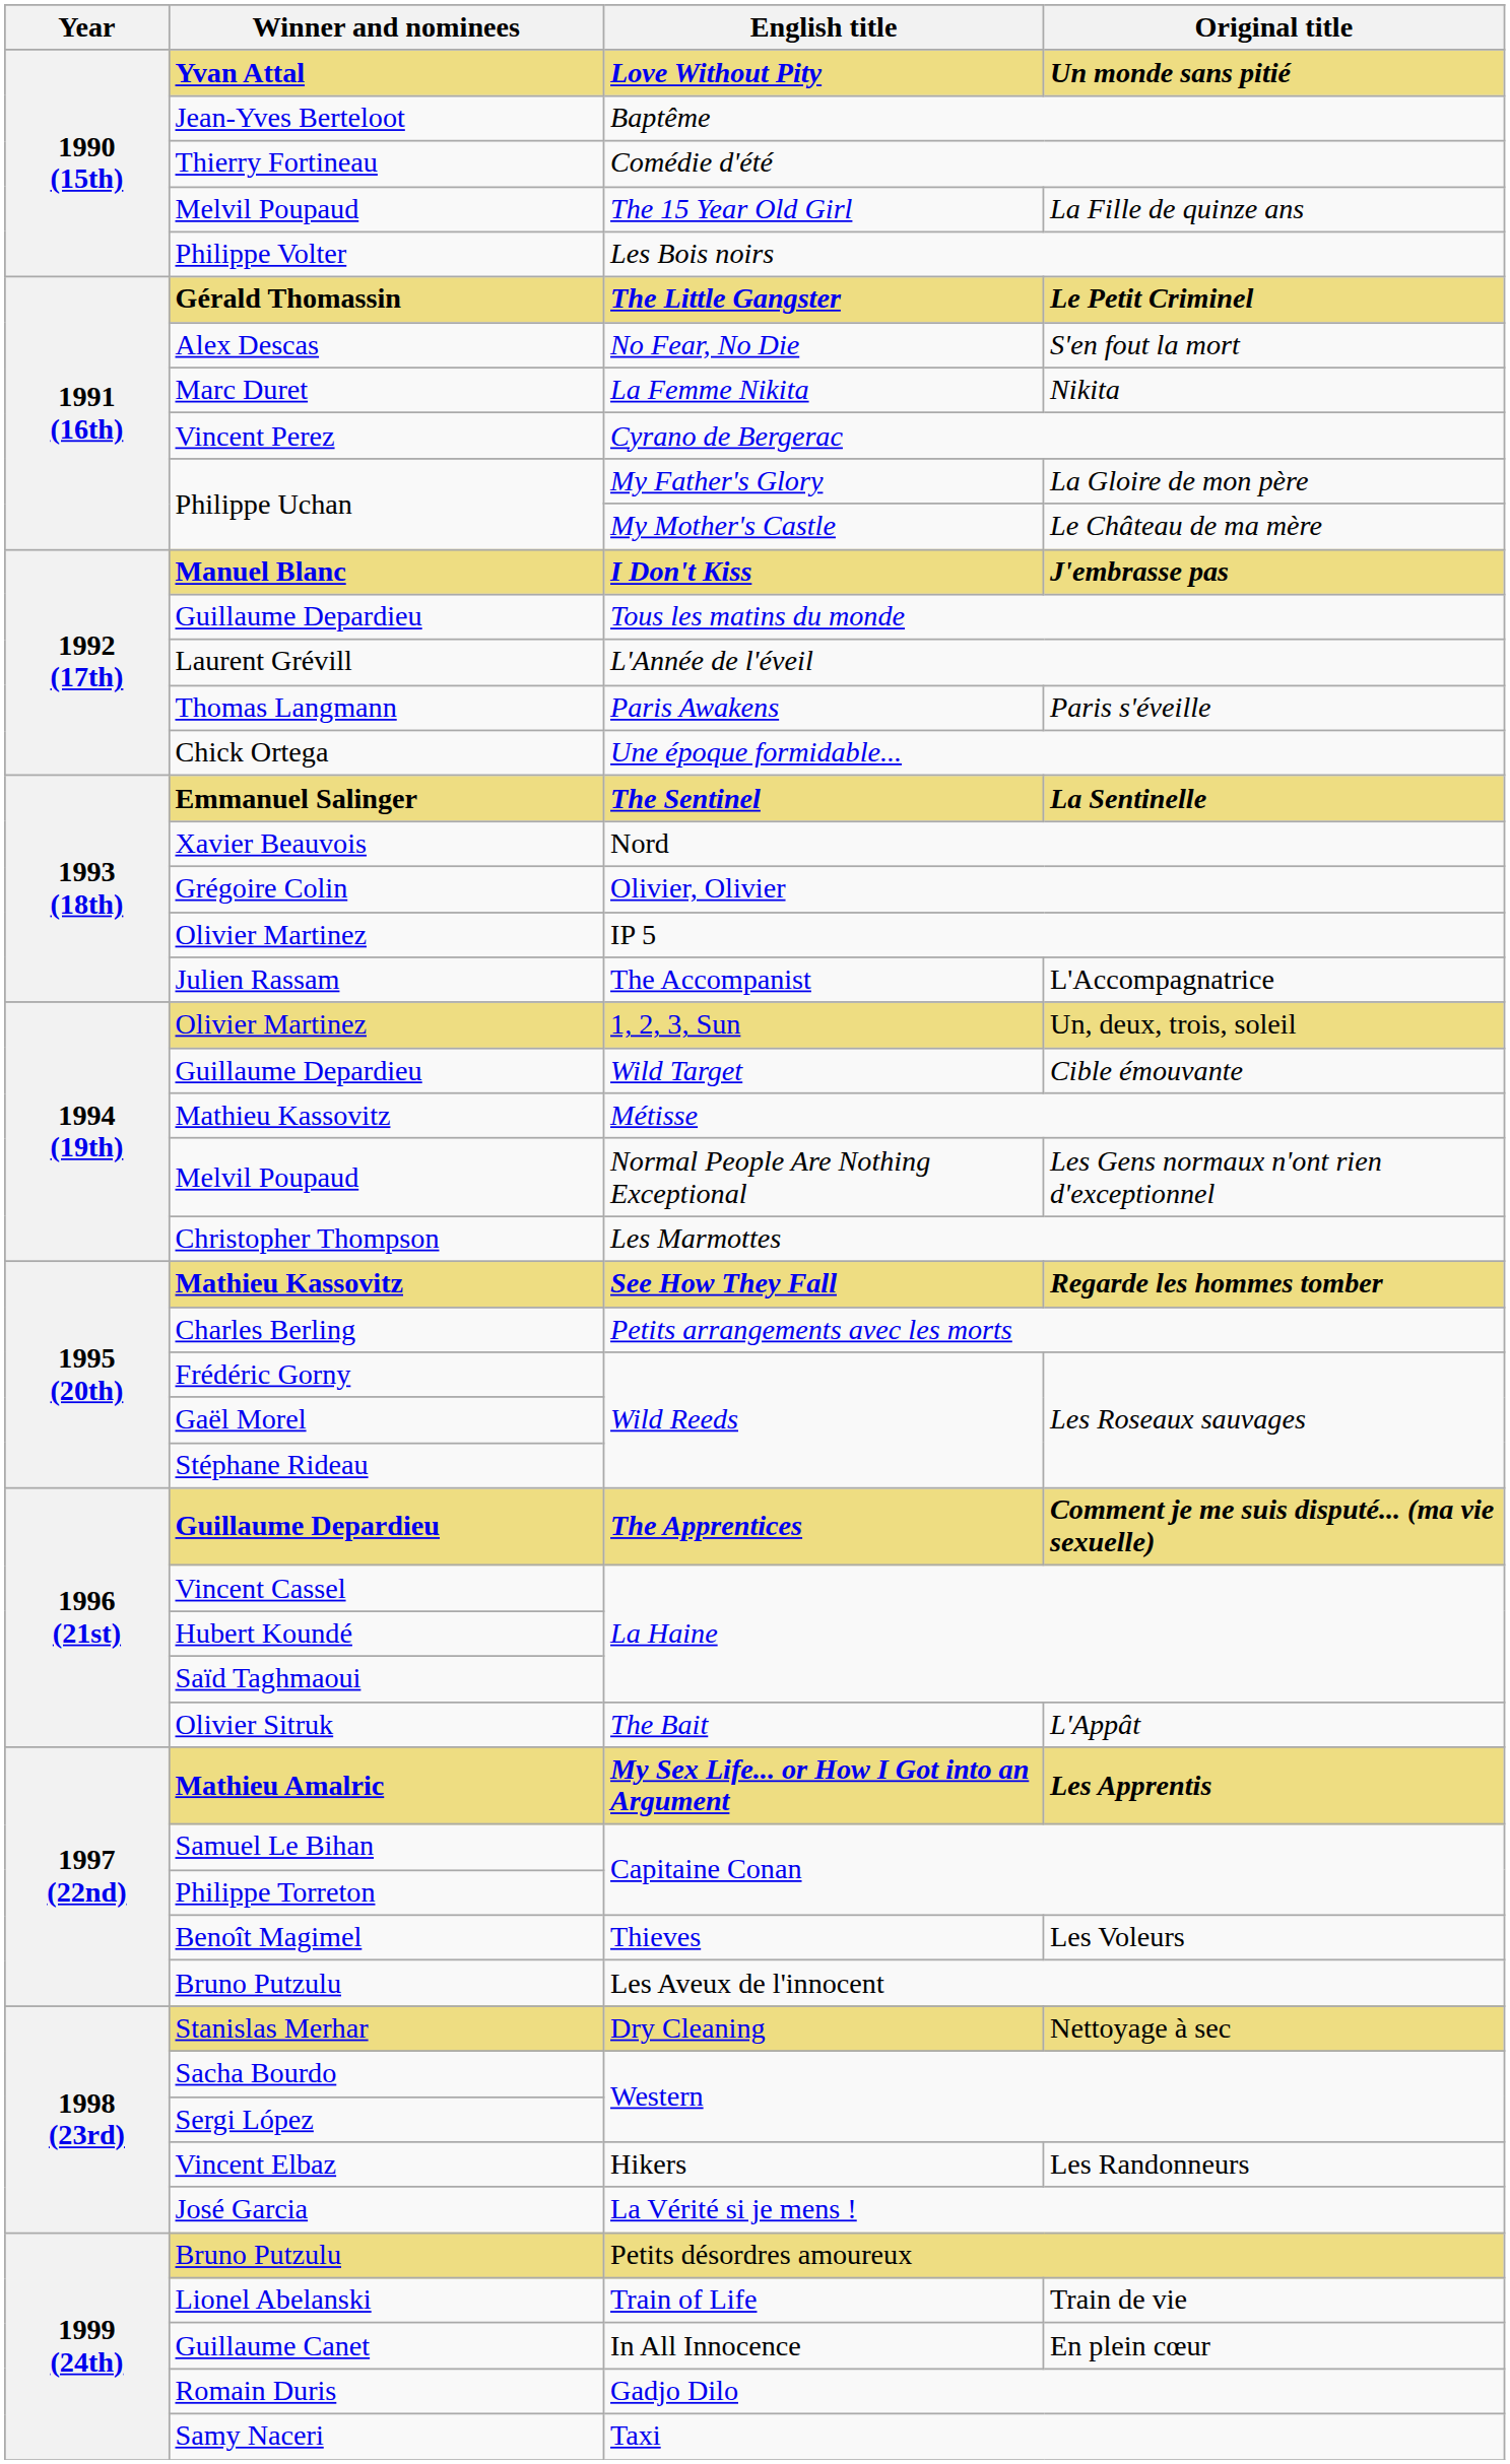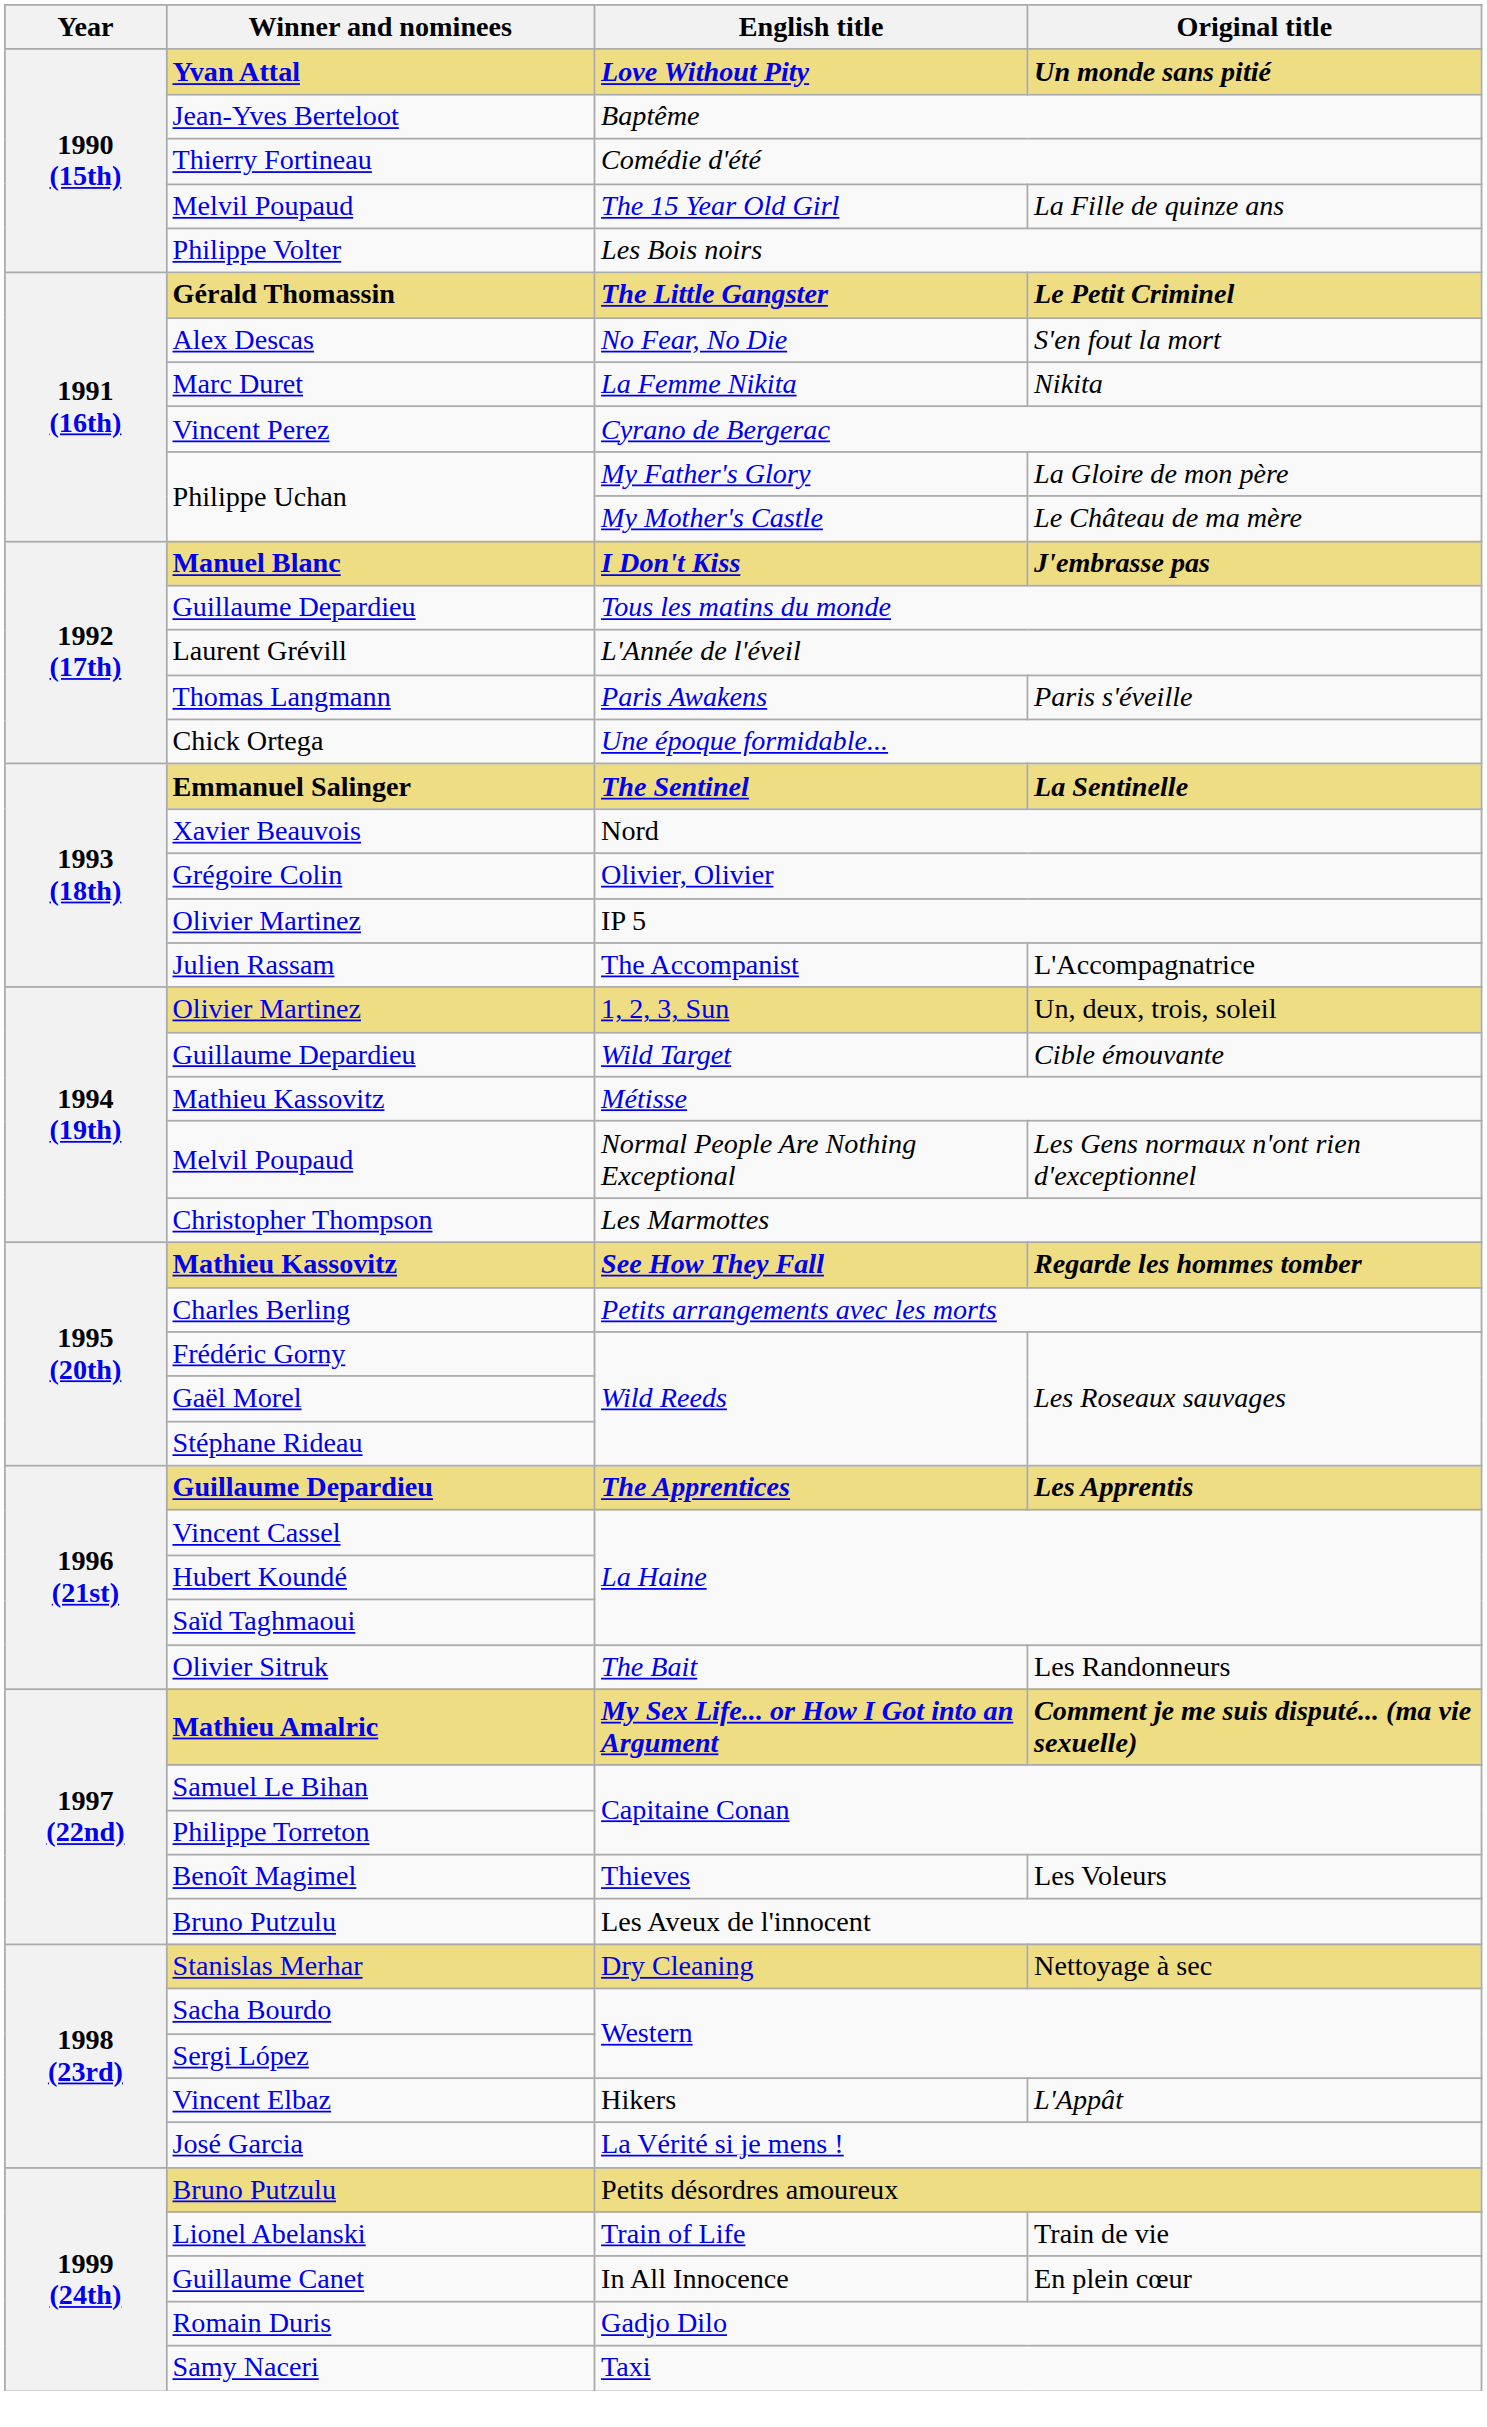 <table class="wikitable" width="95%" cellpadding="5">
 <tr>
 <th width="100">Year</th>
 <th width="300">Winner and nominees</th>
 <th width="300">English title</th>
 <th width="300">Original title</th>
 </tr>
 <tr>
 <th rowspan="5" style="text-align:center;">1990<br><a href='#'>(15th)</a></th>
 <td style="background:#eedd82;"><strong><a href='#'>Yvan Attal</a></strong></td>
 <td style="background:#eedd82;"><strong><em><a href='#'>Love Without Pity</a></em></strong></td>
 <td style="background:#eedd82;"><strong><em>Un monde sans pitié</em></strong></td>
 </tr>
 <tr>
 <td><a href='#'>Jean-Yves Berteloot</a></td>
 <td colspan="2"><em>Baptême</em></td>
 </tr>
 <tr>
 <td><a href='#'>Thierry Fortineau</a></td>
 <td colspan="2"><em>Comédie d'été</em></td>
 </tr>
 <tr>
 <td><a href='#'>Melvil Poupaud</a></td>
 <td><em><a href='#'>The 15 Year Old Girl</a></em></td>
 <td><em> La Fille de quinze ans</em></td>
 </tr>
 <tr>
 <td><a href='#'>Philippe Volter</a></td>
 <td colspan="2"><em>Les Bois noirs</em></td>
 </tr>
 <tr>
 <th rowspan="6" style="text-align:center;">1991<br><a href='#'>(16th)</a></th>
 <td style="background:#eedd82;"><strong>Gérald Thomassin</strong></td>
 <td style="background:#eedd82;"><strong><em><a href='#'>The Little Gangster</a></em></strong></td>
 <td style="background:#eedd82;"><strong><em>Le Petit Criminel</em></strong></td>
 </tr>
 <tr>
 <td><a href='#'>Alex Descas</a></td>
 <td><em><a href='#'>No Fear, No Die</a></em></td>
 <td><em>S'en fout la mort</em></td>
 </tr>
 <tr>
 <td><a href='#'>Marc Duret</a></td>
 <td><em><a href='#'>La Femme Nikita</a></em></td>
 <td><em>Nikita</em></td>
 </tr>
 <tr>
 <td><a href='#'>Vincent Perez</a></td>
 <td colspan="2"><em><a href='#'>Cyrano de Bergerac</a></em></td>
 </tr>
 <tr>
 <td rowspan="2">Philippe Uchan</td>
 <td><em><a href='#'>My Father's Glory</a></em></td>
 <td><em> La Gloire de mon père</em></td>
 </tr>
 <tr>
 <td><em><a href='#'>My Mother's Castle</a></em></td>
 <td><em> Le Château de ma mère</em></td>
 </tr>
 <tr>
 <th rowspan="5" style="text-align:center;">1992<br><a href='#'>(17th)</a></th>
 <td style="background:#eedd82;"><strong><a href='#'>Manuel Blanc</a></strong></td>
 <td style="background:#eedd82;"><strong><em><a href='#'>I Don't Kiss</a></em></strong></td>
 <td style="background:#eedd82;"><strong><em>J'embrasse pas</em></strong></td>
 </tr>
 <tr>
 <td><a href='#'>Guillaume Depardieu</a></td>
 <td colspan="2"><em><a href='#'>Tous les matins du monde</a></em></td>
 </tr>
 <tr>
 <td>Laurent Grévill</td>
 <td colspan="2"><em>L'Année de l'éveil</em></td>
 </tr>
 <tr>
 <td><a href='#'>Thomas Langmann</a></td>
 <td><em><a href='#'>Paris Awakens</a></em></td>
 <td><em>Paris s'éveille</em></td>
 </tr>
 <tr>
 <td>Chick Ortega</td>
 <td colspan="2"><em><a href='#'>Une époque formidable...</a></em></td>
 </tr>
 <tr>
 <th rowspan="5" style="text-align:center;">1993<br><a href='#'>(18th)</a></th>
 <td style="background:#eedd82;"><strong>Emmanuel Salinger</strong></td>
 <td style="background:#eedd82;"><em><a href='#'><strong>The Sentinel</strong></a></em></td>
 <td style="background:#eedd82;"><em> <strong>La Sentinelle<strong><em></td>
 </tr>
 <tr>
 <td><a href='#'>Xavier Beauvois</a></td>
 <td colspan="2"></em>Nord<em></td>
 </tr>
 <tr>
 <td><a href='#'>Grégoire Colin</a></td>
 <td colspan="2"></em><a href='#'>Olivier, Olivier</a><em></td>
 </tr>
 <tr>
 <td><a href='#'>Olivier Martinez</a></td>
 <td colspan="2"></em>IP 5<em></td>
 </tr>
 <tr>
 <td><a href='#'>Julien Rassam</a></td>
 <td></em><a href='#'>The Accompanist</a><em></td>
 <td></em>L'Accompagnatrice<em></td>
 </tr>
 <tr>
 <th rowspan="5" style="text-align:center;">1994<br><a href='#'>(19th)</a></th>
 <td style="background:#eedd82;"></strong><a href='#'>Olivier Martinez</a><strong></td>
 <td style="background:#eedd82;"></em></strong><a href='#'>1, 2, 3, Sun</a><strong><em></td>
 <td style="background:#eedd82;"></em> </strong>Un, deux, trois, soleil</em></strong></td>
 </tr>
 <tr>
 <td><a href='#'>Guillaume Depardieu</a></td>
 <td><em><a href='#'>Wild Target</a></em></td>
 <td><em>Cible émouvante</em></td>
 </tr>
 <tr>
 <td><a href='#'>Mathieu Kassovitz</a></td>
 <td colspan="2"><em><a href='#'>Métisse</a></em></td>
 </tr>
 <tr>
 <td><a href='#'>Melvil Poupaud</a></td>
 <td><em>Normal People Are Nothing Exceptional</em></td>
 <td><em>Les Gens normaux n'ont rien d'exceptionnel</em></td>
 </tr>
 <tr>
 <td><a href='#'>Christopher Thompson</a></td>
 <td colspan="2"><em>Les Marmottes</em></td>
 </tr>
 <tr>
 <th rowspan="5" style="text-align:center;">1995<br><a href='#'>(20th)</a></th>
 <td style="background:#eedd82;"><strong><a href='#'>Mathieu Kassovitz</a></strong></td>
 <td style="background:#eedd82;"><strong><em><a href='#'>See How They Fall</a></em></strong></td>
 <td style="background:#eedd82;"><strong><em>Regarde les hommes tomber</em></strong></td>
 </tr>
 <tr>
 <td><a href='#'>Charles Berling</a></td>
 <td colspan="2"><em><a href='#'>Petits arrangements avec les morts</a></em></td>
 </tr>
 <tr>
 <td><a href='#'>Frédéric Gorny</a></td>
 <td rowspan="3"><em><a href='#'>Wild Reeds</a></em></td>
 <td rowspan="3"><em>Les Roseaux sauvages</em></td>
 </tr>
 <tr>
 <td><a href='#'>Gaël Morel</a></td>
 </tr>
 <tr>
 <td><a href='#'>Stéphane Rideau</a></td>
 </tr>
 <tr>
 <th rowspan="5" style="text-align:center;">1996<br><a href='#'>(21st)</a></th>
 <td style="background:#eedd82;"><strong><a href='#'>Guillaume Depardieu</a></strong></td>
 <td style="background:#eedd82;"><strong><em><a href='#'>The Apprentices</a></em></strong></td>
-<td style="background:#eedd82;"><em> <strong>Comment je me suis disputé... (ma vie sexuelle)<strong><em></td>
+<td style="background:#eedd82;"><strong><em>Les Apprentis</em></strong></td>
 </tr>
 <tr>
 <td><a href='#'>Vincent Cassel</a></td>
 <td rowspan="3" colspan="2"><em><a href='#'>La Haine</a></em></td>
 </tr>
 <tr>
 <td><a href='#'>Hubert Koundé</a></td>
 </tr>
 <tr>
 <td><a href='#'>Saïd Taghmaoui</a></td>
 </tr>
 <tr>
 <td><a href='#'>Olivier Sitruk</a></td>
 <td><em><a href='#'>The Bait</a></em></td>
-<td><em>L'Appât</em></td>
+<td></em>Les Randonneurs<em></td>
 </tr>
 <tr>
 <th rowspan="5" style="text-align:center;">1997<br><a href='#'>(22nd)</a></th>
 <td style="background:#eedd82;"><strong><a href='#'>Mathieu Amalric</a></strong></td>
 <td style="background:#eedd82;"><strong><em><a href='#'>My Sex Life... or How I Got into an Argument</a></em></strong></td>
-<td style="background:#eedd82;"><strong><em>Les Apprentis</em></strong></td>
+<td style="background:#eedd82;"><em> <strong>Comment je me suis disputé... (ma vie sexuelle)<strong><em></td>
 </tr>
 <tr>
 <td><a href='#'>Samuel Le Bihan</a></td>
 <td rowspan="2" colspan="2"></em><a href='#'>Capitaine Conan</a><em></td>
 </tr>
 <tr>
 <td><a href='#'>Philippe Torreton</a></td>
 </tr>
 <tr>
 <td><a href='#'>Benoît Magimel</a></td>
 <td></em><a href='#'>Thieves</a><em></td>
 <td></em>Les Voleurs<em></td>
 </tr>
 <tr>
 <td><a href='#'>Bruno Putzulu</a></td>
 <td colspan="2"></em>Les Aveux de l'innocent<em></td>
 </tr>
 <tr>
 <th rowspan="5" style="text-align:center;">1998<br><a href='#'>(23rd)</a></th>
 <td style="background:#eedd82;"></strong><a href='#'>Stanislas Merhar</a><strong></td>
 <td style="background:#eedd82;"></em><a href='#'></strong>Dry Cleaning<strong></a><em></td>
 <td style="background:#eedd82;"></em></strong>Nettoyage à sec<strong><em></td>
 </tr>
 <tr>
 <td><a href='#'>Sacha Bourdo</a></td>
 <td rowspan="2" colspan="2"></em><a href='#'>Western</a><em></td>
 </tr>
 <tr>
 <td><a href='#'>Sergi López</a></td>
 </tr>
 <tr>
 <td><a href='#'>Vincent Elbaz</a></td>
 <td></em>Hikers<em></td>
-<td></em>Les Randonneurs<em></td>
+<td><em>L'Appât</em></td>
 </tr>
 <tr>
 <td><a href='#'>José Garcia</a></td>
 <td colspan="2"></em><a href='#'>La Vérité si je mens !</a><em></td>
 </tr>
 <tr>
 <th rowspan="5" style="text-align:center;">1999<br><a href='#'>(24th)</a></th>
 <td style="background:#eedd82;"></strong><a href='#'>Bruno Putzulu</a><strong></td>
 <td colspan="2" style="background:#eedd82;"></em></strong>Petits désordres amoureux<strong><em></td>
 </tr>
 <tr>
 <td><a href='#'>Lionel Abelanski</a></td>
 <td></em><a href='#'>Train of Life</a><em></td>
 <td></em>Train de vie<em></td>
 </tr>
 <tr>
 <td><a href='#'>Guillaume Canet</a></td>
 <td></em>In All Innocence<em></td>
 <td></em>En plein cœur<em></td>
 </tr>
 <tr>
 <td><a href='#'>Romain Duris</a></td>
 <td colspan="2"></em><a href='#'>Gadjo Dilo</a><em></td>
 </tr>
 <tr>
 <td><a href='#'>Samy Naceri</a></td>
 <td colspan="2"></em><a href='#'>Taxi</a><em></td>
 </tr>
 </table>
